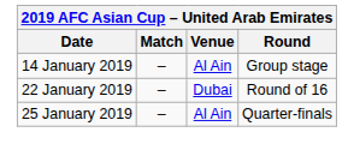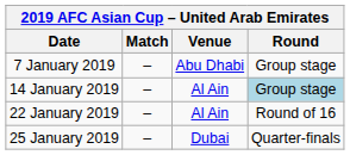 <table class="wikitable" style="margin:1em auto 1em auto; text-align:center; font-size:small;">
 <tr>
 <th colspan="4"><a href='#'>2019 AFC Asian Cup</a> – United Arab Emirates</th>
 </tr>
 <tr>
 <th>Date</th>
 <th>Match</th>
 <th>Venue</th>
 <th>Round</th>
 </tr>
 <tr>
+<td>7 January 2019</td>
+<td> – </td>
+<td><a href='#'>Abu Dhabi</a></td>
+<td>Group stage</td>
+</tr>
+<tr>
 <td>14 January 2019</td>
 <td> – </td>
 <td><a href='#'>Al Ain</a></td>
-<td>Group stage</td>
+<td style="background: lightblue;">Group stage</td>
 </tr>
 <tr>
 <td>22 January 2019</td>
 <td> – </td>
-<td><a href='#'>Dubai</a></td>
+<td><a href='#'>Al Ain</a></td>
 <td>Round of 16</td>
 </tr>
 <tr>
 <td>25 January 2019</td>
 <td> – </td>
-<td><a href='#'>Al Ain</a></td>
+<td><a href='#'>Dubai</a></td>
 <td>Quarter-finals</td>
 </tr>
 </table>
